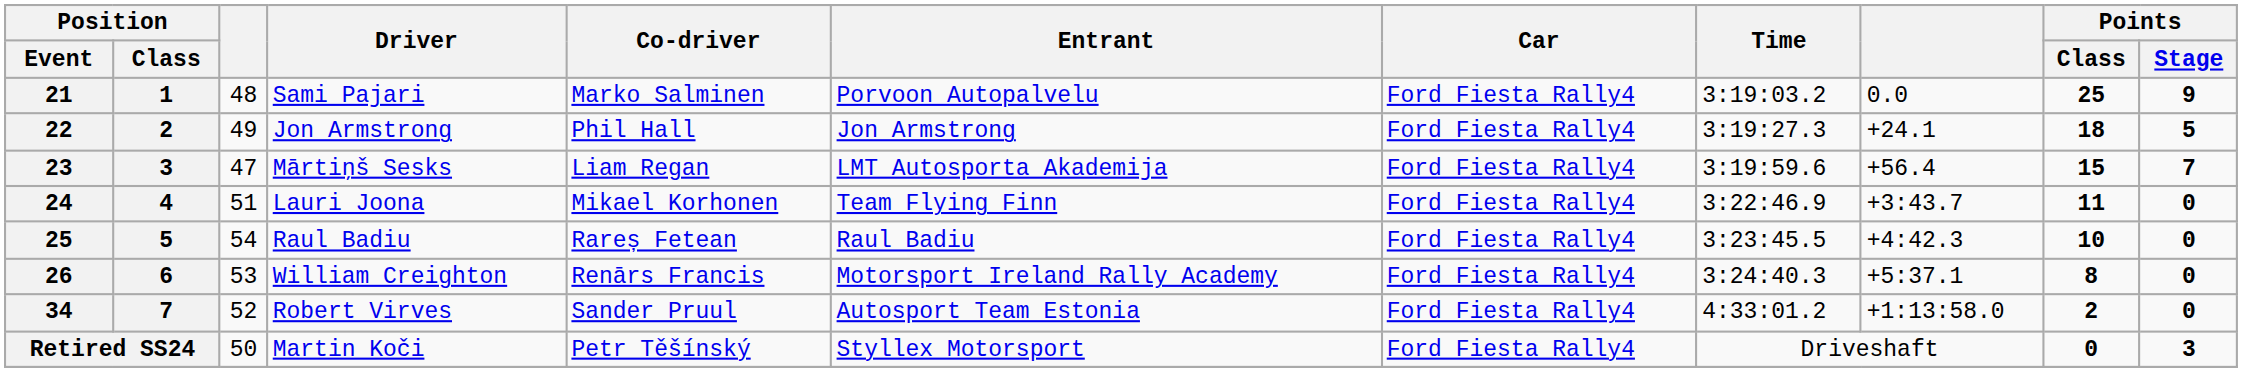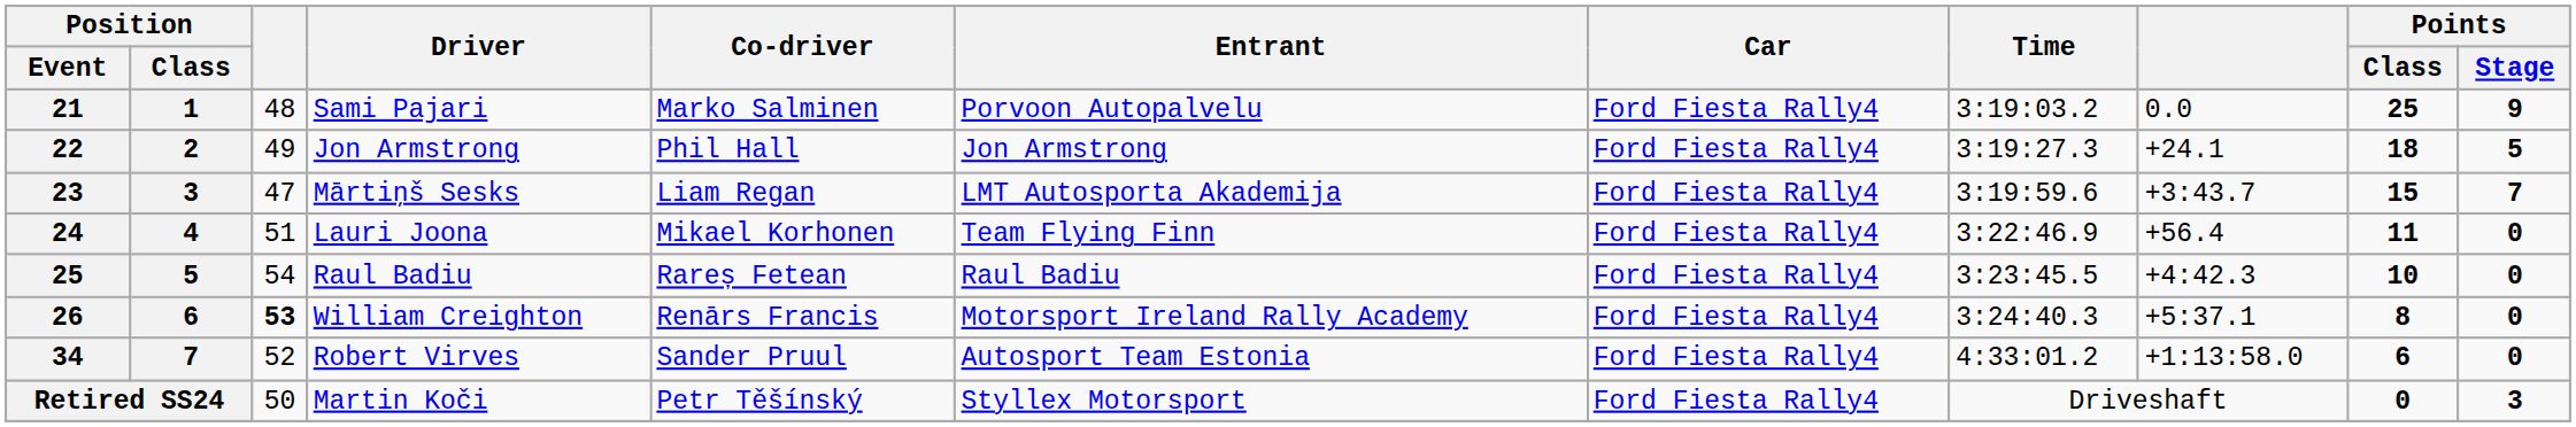 <table class="wikitable" width=85% style="font-size: 85%;">
 <tr>
 <th colspan="2">Position</th>
 <th rowspan="2"></th>
 <th rowspan="2">Driver</th>
 <th rowspan="2">Co-driver</th>
 <th rowspan="2">Entrant</th>
 <th rowspan="2">Car</th>
 <th rowspan="2">Time</th>
 <th rowspan="2"></th>
 <th colspan="2">Points</th>
 </tr>
 <tr>
 <th>Event</th>
 <th>Class</th>
 <th>Class</th>
 <th><a href='#'>Stage</a></th>
 </tr>
 <tr>
 <th>21</th>
 <th>1</th>
 <td align="center">48</td>
 <td><a href='#'>Sami Pajari</a></td>
 <td><a href='#'>Marko Salminen</a></td>
 <td><a href='#'>Porvoon Autopalvelu</a></td>
 <td><a href='#'>Ford Fiesta Rally4</a></td>
 <td>3:19:03.2</td>
 <td>0.0</td>
 <td align="center"><strong>25</strong></td>
 <td align="center"><strong>9</strong></td>
 </tr>
 <tr>
 <th>22</th>
 <th>2</th>
 <td align="center">49</td>
 <td><a href='#'>Jon Armstrong</a></td>
 <td><a href='#'>Phil Hall</a></td>
 <td><a href='#'>Jon Armstrong</a></td>
 <td><a href='#'>Ford Fiesta Rally4</a></td>
 <td>3:19:27.3</td>
 <td>+24.1</td>
 <td align="center"><strong>18</strong></td>
 <td align="center"><strong>5</strong></td>
 </tr>
 <tr>
 <th>23</th>
 <th>3</th>
 <td align="center">47</td>
 <td><a href='#'>Mārtiņš Sesks</a></td>
 <td><a href='#'>Liam Regan</a></td>
 <td><a href='#'>LMT Autosporta Akademija</a></td>
 <td><a href='#'>Ford Fiesta Rally4</a></td>
 <td>3:19:59.6</td>
-<td>+56.4</td>
+<td>+3:43.7</td>
 <td align="center"><strong>15</strong></td>
 <td align="center"><strong>7</strong></td>
 </tr>
 <tr>
 <th>24</th>
 <th>4</th>
 <td align="center">51</td>
 <td><a href='#'>Lauri Joona</a></td>
 <td><a href='#'>Mikael Korhonen</a></td>
 <td><a href='#'>Team Flying Finn</a></td>
 <td><a href='#'>Ford Fiesta Rally4</a></td>
 <td>3:22:46.9</td>
-<td>+3:43.7</td>
+<td>+56.4</td>
 <td align="center"><strong>11</strong></td>
 <td align="center"><strong>0</strong></td>
 </tr>
 <tr>
 <th>25</th>
 <th>5</th>
 <td align="center">54</td>
 <td><a href='#'>Raul Badiu</a></td>
 <td><a href='#'>Rareș Fetean</a></td>
 <td><a href='#'>Raul Badiu</a></td>
 <td><a href='#'>Ford Fiesta Rally4</a></td>
 <td>3:23:45.5</td>
 <td>+4:42.3</td>
 <td align="center"><strong>10</strong></td>
 <td align="center"><strong>0</strong></td>
 </tr>
 <tr>
 <th>26</th>
 <th>6</th>
-<td align="center">53</td>
+<td align="center"><strong>53</strong></td>
 <td><a href='#'>William Creighton</a></td>
 <td><a href='#'>Renārs Francis</a></td>
 <td><a href='#'>Motorsport Ireland Rally Academy</a></td>
 <td><a href='#'>Ford Fiesta Rally4</a></td>
 <td>3:24:40.3</td>
 <td>+5:37.1</td>
 <td align="center"><strong>8</strong></td>
 <td align="center"><strong>0</strong></td>
 </tr>
 <tr>
 <th>34</th>
 <th>7</th>
 <td align="center">52</td>
 <td><a href='#'>Robert Virves</a></td>
 <td><a href='#'>Sander Pruul</a></td>
 <td><a href='#'>Autosport Team Estonia</a></td>
 <td><a href='#'>Ford Fiesta Rally4</a></td>
 <td>4:33:01.2</td>
 <td>+1:13:58.0</td>
-<td align="center"><strong>2</strong></td>
+<td align="center"><strong>6</strong></td>
 <td align="center"><strong>0</strong></td>
 </tr>
 <tr>
 <th colspan="2">Retired SS24</th>
 <td align="center">50</td>
 <td><a href='#'>Martin Koči</a></td>
 <td><a href='#'>Petr Těšínský</a></td>
 <td><a href='#'>Styllex Motorsport</a></td>
 <td><a href='#'>Ford Fiesta Rally4</a></td>
 <td colspan="2" align="center">Driveshaft</td>
 <td align="center"><strong>0</strong></td>
 <td align="center"><strong>3</strong></td>
 </tr>
 <tr>
 </tr>
 </table>
